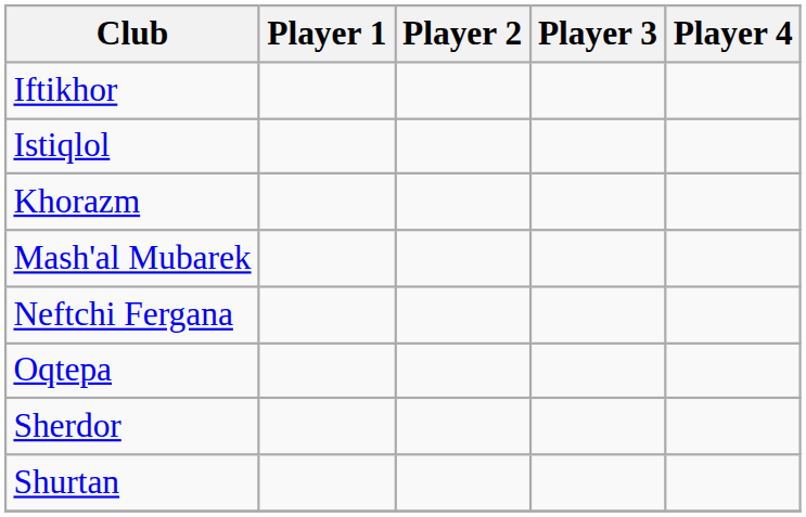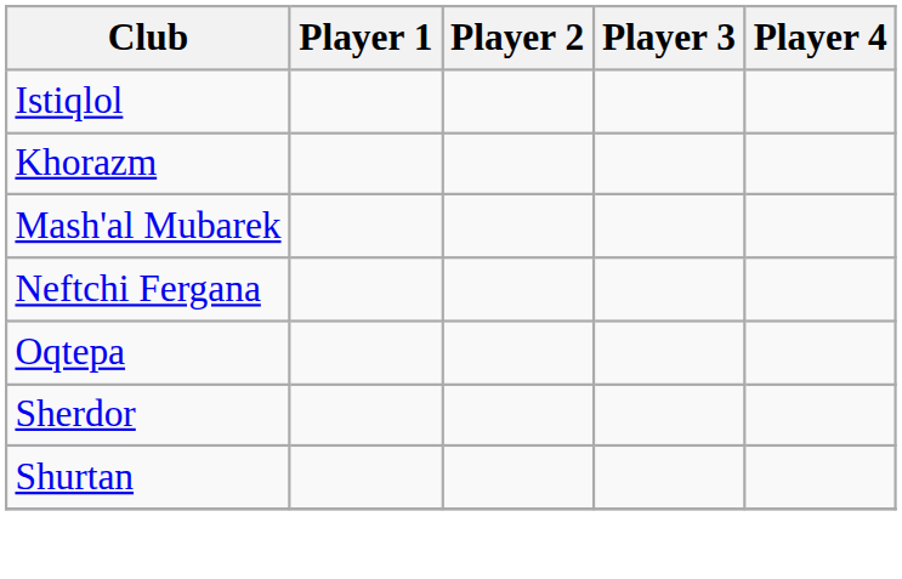 <table class="wikitable" style="font-size:90%;">
 <tr>
 <th>Club</th>
 <th>Player 1</th>
 <th>Player 2</th>
 <th>Player 3</th>
 <th>Player 4</th>
-</tr>
-<tr>
-<td><a href='#'>Iftikhor</a></td>
-<td></td>
-<td></td>
-<td></td>
-<td></td>
 </tr>
 <tr>
 <td><a href='#'>Istiqlol</a></td>
 <td></td>
 <td></td>
 <td></td>
 <td></td>
 </tr>
 <tr>
 <td><a href='#'>Khorazm</a></td>
 <td></td>
 <td></td>
 <td></td>
 <td></td>
 </tr>
 <tr>
 <td><a href='#'>Mash'al Mubarek</a></td>
 <td></td>
 <td></td>
 <td></td>
 <td></td>
 </tr>
 <tr>
 <td><a href='#'>Neftchi Fergana</a></td>
 <td></td>
 <td></td>
 <td></td>
 <td></td>
 </tr>
 <tr>
 <td><a href='#'>Oqtepa</a></td>
 <td></td>
 <td></td>
 <td></td>
 <td></td>
 </tr>
 <tr>
 <td><a href='#'>Sherdor</a></td>
 <td></td>
 <td></td>
 <td></td>
 <td></td>
 </tr>
 <tr>
 <td><a href='#'>Shurtan</a></td>
 <td></td>
 <td></td>
 <td></td>
 <td></td>
 </tr>
 <tr>
 </tr>
 </table>
